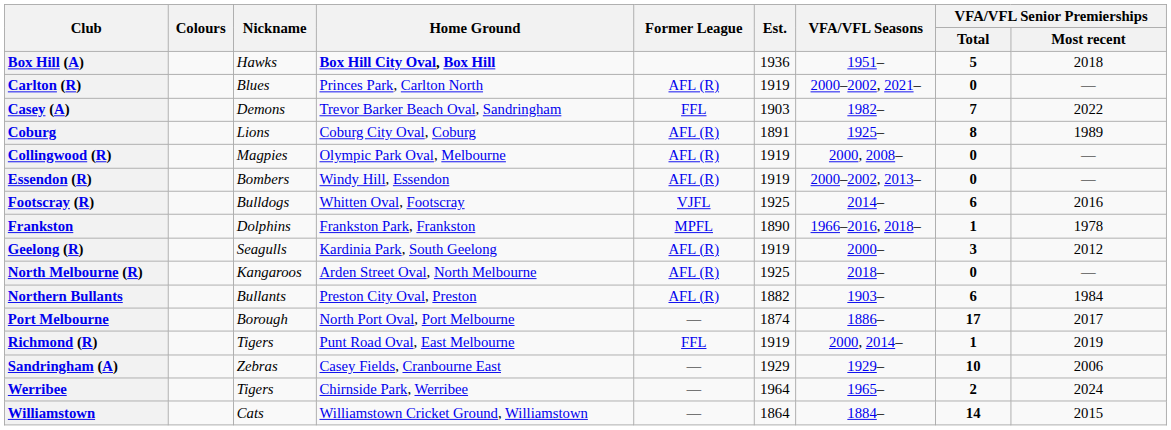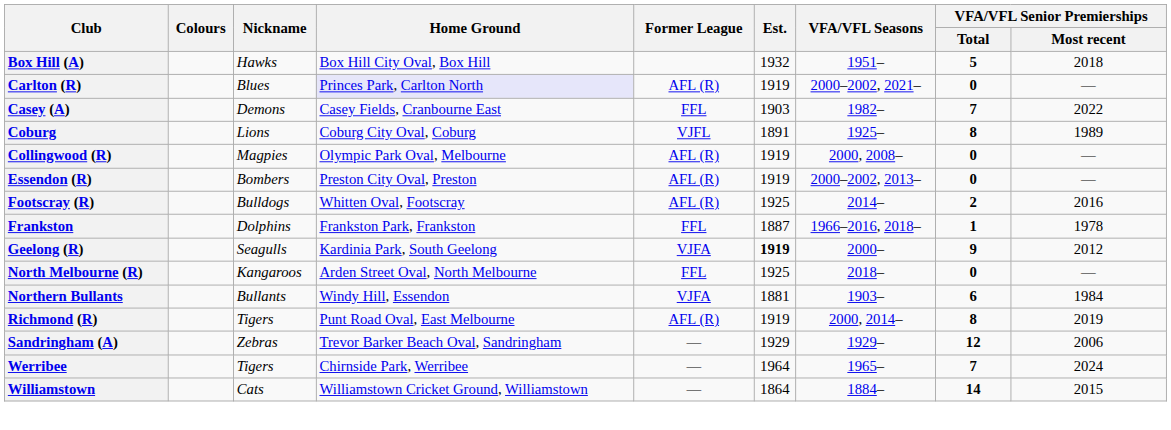 <table class="wikitable sortable mw-collapsible mw-collapsed" style="width:100%; text-align:left;">
 <tr>
 <th rowspan="2">Club</th>
 <th rowspan="2" class="unsortable">Colours</th>
 <th rowspan="2">Nickname</th>
 <th rowspan="2">Home Ground</th>
 <th rowspan="2">Former League</th>
 <th rowspan="2">Est.</th>
 <th rowspan="2">VFA/VFL Seasons</th>
 <th colspan="2">VFA/VFL Senior Premierships</th>
 </tr>
 <tr>
 <th>Total</th>
 <th>Most recent</th>
 </tr>
 <tr>
 <th style="text-align:left"><a href='#'>Box Hill</a> (<a href='#'>A</a>)</th>
 <td style="text-align:center;"></td>
 <td><em>Hawks</em></td>
-<td><strong><a href='#'>Box Hill City Oval</a>, <a href='#'>Box Hill</a></strong></td>
+<td><a href='#'>Box Hill City Oval</a>, <a href='#'>Box Hill</a></td>
 <td style="text-align:center;"></td>
-<td style="text-align:center;">1936</td>
+<td style="text-align:center;">1932</td>
 <td style="text-align:center;"><a href='#'>1951</a>–</td>
 <td style="text-align:center;"><strong>5</strong></td>
 <td style="text-align:center;">2018</td>
 </tr>
 <tr>
 <th style="text-align:left"><a href='#'>Carlton</a> (<a href='#'>R</a>)</th>
 <td style="text-align:center;"></td>
 <td><em>Blues</em></td>
-<td><a href='#'>Princes Park</a>, <a href='#'>Carlton North</a></td>
+<td style="background: lavender;"><a href='#'>Princes Park</a>, <a href='#'>Carlton North</a></td>
 <td style="text-align:center;"><a href='#'>AFL (R)</a></td>
 <td style="text-align:center;">1919</td>
 <td style="text-align:center;"><a href='#'>2000</a>–<a href='#'>2002</a>, <a href='#'>2021</a>–</td>
 <td style="text-align:center;"><strong>0</strong></td>
 <td style="text-align:center;">—</td>
 </tr>
 <tr>
 <th style="text-align:left"><a href='#'>Casey</a> (<a href='#'>A</a>)</th>
 <td style="text-align:center;"></td>
 <td><em>Demons</em></td>
-<td><a href='#'>Trevor Barker Beach Oval</a>, <a href='#'>Sandringham</a></td>
+<td><a href='#'>Casey Fields</a>, <a href='#'>Cranbourne East</a></td>
 <td style="text-align:center;"><a href='#'>FFL</a></td>
 <td style="text-align:center;">1903</td>
 <td style="text-align:center;"><a href='#'>1982</a>–</td>
 <td style="text-align:center;"><strong>7</strong></td>
 <td style="text-align:center;">2022</td>
 </tr>
 <tr>
 <th style="text-align:left"><a href='#'>Coburg</a></th>
 <td style="text-align:center;"></td>
 <td><em>Lions</em></td>
 <td><a href='#'>Coburg City Oval</a>, <a href='#'>Coburg</a></td>
-<td style="text-align:center;"><a href='#'>AFL (R)</a></td>
+<td style="text-align:center;"><a href='#'>VJFL</a></td>
 <td style="text-align:center;">1891</td>
 <td style="text-align:center;"><a href='#'>1925</a>–</td>
 <td style="text-align:center;"><strong>8</strong></td>
 <td style="text-align:center;">1989</td>
 </tr>
 <tr>
 <th style="text-align:left"><a href='#'>Collingwood</a> (<a href='#'>R</a>)</th>
 <td style="text-align:center;"></td>
 <td><em>Magpies</em></td>
 <td><a href='#'>Olympic Park Oval</a>, <a href='#'>Melbourne</a></td>
 <td style="text-align:center;"><a href='#'>AFL (R)</a></td>
 <td style="text-align:center;">1919</td>
 <td style="text-align:center;"><a href='#'>2000</a>, <a href='#'>2008</a>–</td>
 <td style="text-align:center;"><strong>0</strong></td>
 <td style="text-align:center;">—</td>
 </tr>
 <tr>
 <th style="text-align:left"><a href='#'>Essendon</a> (<a href='#'>R</a>)</th>
 <td style="text-align:center;"></td>
 <td><em>Bombers</em></td>
-<td><a href='#'>Windy Hill</a>, <a href='#'>Essendon</a></td>
+<td><a href='#'>Preston City Oval</a>, <a href='#'>Preston</a></td>
 <td style="text-align:center;"><a href='#'>AFL (R)</a></td>
 <td style="text-align:center;">1919</td>
 <td style="text-align:center;"><a href='#'>2000</a>–<a href='#'>2002</a>, <a href='#'>2013</a>–</td>
 <td style="text-align:center;"><strong>0</strong></td>
 <td style="text-align:center;">—</td>
 </tr>
 <tr>
 <th style="text-align:left"><a href='#'>Footscray</a> (<a href='#'>R</a>)</th>
 <td style="text-align:center;"></td>
 <td><em>Bulldogs</em></td>
 <td><a href='#'>Whitten Oval</a>, <a href='#'>Footscray</a></td>
-<td style="text-align:center;"><a href='#'>VJFL</a></td>
+<td style="text-align:center;"><a href='#'>AFL (R)</a></td>
 <td style="text-align:center;">1925</td>
 <td style="text-align:center;"><a href='#'>2014</a>–</td>
-<td style="text-align:center;"><strong>6</strong></td>
+<td style="text-align:center;"><strong>2</strong></td>
 <td style="text-align:center;">2016</td>
 </tr>
 <tr>
 <th style="text-align:left"><a href='#'>Frankston</a></th>
 <td style="text-align:center;"></td>
 <td><em>Dolphins</em></td>
 <td><a href='#'>Frankston Park</a>, <a href='#'>Frankston</a></td>
-<td style="text-align:center;"><a href='#'>MPFL</a></td>
-<td style="text-align:center;">1890</td>
+<td style="text-align:center;"><a href='#'>FFL</a></td>
+<td style="text-align:center;">1887</td>
 <td style="text-align:center;"><a href='#'>1966</a>–<a href='#'>2016</a>, <a href='#'>2018</a>–</td>
 <td style="text-align:center;"><strong>1</strong></td>
 <td style="text-align:center;">1978</td>
 </tr>
 <tr>
 <th style="text-align:left"><a href='#'>Geelong</a> (<a href='#'>R</a>)</th>
 <td style="text-align:center;"></td>
 <td><em>Seagulls</em></td>
 <td><a href='#'>Kardinia Park</a>, <a href='#'>South Geelong</a></td>
-<td style="text-align:center;"><a href='#'>AFL (R)</a></td>
-<td style="text-align:center;">1919</td>
+<td style="text-align:center;"><a href='#'>VJFA</a></td>
+<td style="text-align:center;"><strong>1919</strong></td>
 <td style="text-align:center;"><a href='#'>2000</a>–</td>
-<td style="text-align:center;"><strong>3</strong></td>
+<td style="text-align:center;"><strong>9</strong></td>
 <td style="text-align:center;">2012</td>
 </tr>
 <tr>
 <th style="text-align:left"><a href='#'>North Melbourne</a> (<a href='#'>R</a>)</th>
 <td style="text-align:center;"></td>
 <td><em>Kangaroos</em></td>
 <td><a href='#'>Arden Street Oval</a>, <a href='#'>North Melbourne</a></td>
-<td style="text-align:center;"><a href='#'>AFL (R)</a></td>
+<td style="text-align:center;"><a href='#'>FFL</a></td>
 <td style="text-align:center;">1925</td>
 <td style="text-align:center;"><a href='#'>2018</a>–</td>
 <td style="text-align:center;"><strong>0</strong></td>
 <td style="text-align:center;">—</td>
 </tr>
 <tr>
 <th style="text-align:left"><a href='#'>Northern Bullants</a></th>
 <td style="text-align:center;"></td>
 <td><em>Bullants</em></td>
-<td><a href='#'>Preston City Oval</a>, <a href='#'>Preston</a></td>
-<td style="text-align:center;"><a href='#'>AFL (R)</a></td>
-<td style="text-align:center;">1882</td>
+<td><a href='#'>Windy Hill</a>, <a href='#'>Essendon</a></td>
+<td style="text-align:center;"><a href='#'>VJFA</a></td>
+<td style="text-align:center;">1881</td>
 <td style="text-align:center;"><a href='#'>1903</a>–</td>
 <td style="text-align:center;"><strong>6</strong></td>
 <td style="text-align:center;">1984</td>
-</tr>
-<tr>
-<th style="text-align:left"><a href='#'>Port Melbourne</a></th>
-<td style="text-align:center;"></td>
-<td><em>Borough</em></td>
-<td><a href='#'>North Port Oval</a>, <a href='#'>Port Melbourne</a></td>
-<td style="text-align:center;">—</td>
-<td style="text-align:center;">1874</td>
-<td style="text-align:center;"><a href='#'>1886</a>–</td>
-<td style="text-align:center;"><strong>17</strong></td>
-<td style="text-align:center;">2017</td>
 </tr>
 <tr>
 <th style="text-align:left"><a href='#'>Richmond</a> (<a href='#'>R</a>)</th>
 <td style="text-align:center;"></td>
 <td><em>Tigers</em></td>
 <td><a href='#'>Punt Road Oval</a>, <a href='#'>East Melbourne</a></td>
-<td style="text-align:center;"><a href='#'>FFL</a></td>
+<td style="text-align:center;"><a href='#'>AFL (R)</a></td>
 <td style="text-align:center;">1919</td>
 <td style="text-align:center;"><a href='#'>2000</a>, <a href='#'>2014</a>–</td>
-<td style="text-align:center;"><strong>1</strong></td>
+<td style="text-align:center;"><strong>8</strong></td>
 <td style="text-align:center;">2019</td>
 </tr>
 <tr>
 <th style="text-align:left"><a href='#'>Sandringham</a> (<a href='#'>A</a>)</th>
 <td style="text-align:center;"></td>
 <td><em>Zebras</em></td>
-<td><a href='#'>Casey Fields</a>, <a href='#'>Cranbourne East</a></td>
+<td><a href='#'>Trevor Barker Beach Oval</a>, <a href='#'>Sandringham</a></td>
 <td style="text-align:center;">—</td>
 <td style="text-align:center;">1929</td>
 <td style="text-align:center;"><a href='#'>1929</a>–</td>
-<td style="text-align:center;"><strong>10</strong></td>
+<td style="text-align:center;"><strong>12</strong></td>
 <td style="text-align:center;">2006</td>
 </tr>
 <tr>
 <th style="text-align:left"><a href='#'>Werribee</a></th>
 <td style="text-align:center;"></td>
 <td><em>Tigers</em></td>
 <td><a href='#'>Chirnside Park</a>, <a href='#'>Werribee</a></td>
 <td style="text-align:center;">—</td>
 <td style="text-align:center;">1964</td>
 <td style="text-align:center;"><a href='#'>1965</a>–</td>
-<td style="text-align:center;"><strong>2</strong></td>
+<td style="text-align:center;"><strong>7</strong></td>
 <td style="text-align:center;">2024</td>
 </tr>
 <tr>
 <th style="text-align:left"><a href='#'>Williamstown</a></th>
 <td style="text-align:center;"></td>
 <td><em>Cats</em></td>
 <td><a href='#'>Williamstown Cricket Ground</a>, <a href='#'>Williamstown</a></td>
 <td style="text-align:center;">—</td>
 <td style="text-align:center;">1864</td>
 <td style="text-align:center;"><a href='#'>1884</a>–</td>
 <td style="text-align:center;"><strong>14</strong></td>
 <td style="text-align:center;">2015</td>
 </tr>
 </table>
